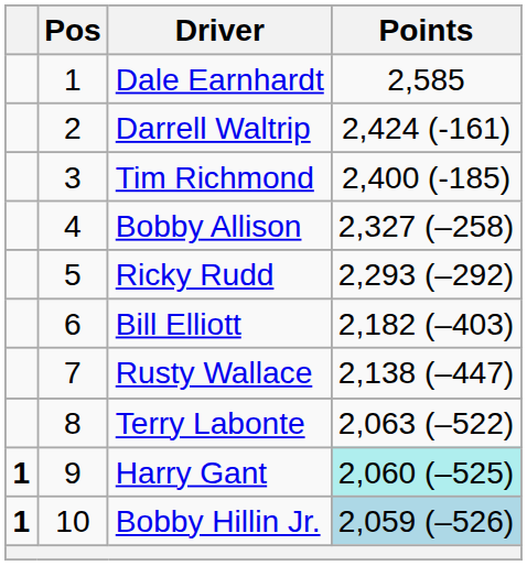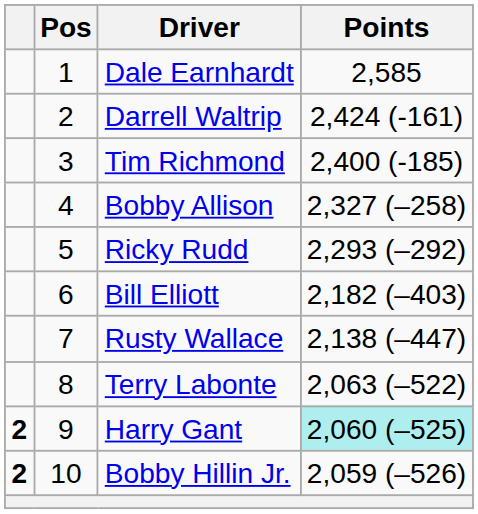 <table class="wikitable" style="font-size: 95%;">
 <tr>
 <th></th>
 <th>Pos</th>
 <th>Driver</th>
 <th>Points</th>
 </tr>
 <tr>
 <td align="left"></td>
 <td style="text-align:center;">1</td>
 <td><a href='#'>Dale Earnhardt</a></td>
 <td style="text-align:center;">2,585</td>
 </tr>
 <tr>
 <td align="left"></td>
 <td style="text-align:center;">2</td>
 <td><a href='#'>Darrell Waltrip</a></td>
 <td style="text-align:center;">2,424 (-161)</td>
 </tr>
 <tr>
 <td align="left"></td>
 <td style="text-align:center;">3</td>
 <td><a href='#'>Tim Richmond</a></td>
 <td style="text-align:center;">2,400 (-185)</td>
 </tr>
 <tr>
 <td align="left"></td>
 <td style="text-align:center;">4</td>
 <td><a href='#'>Bobby Allison</a></td>
 <td style="text-align:center;">2,327 (–258)</td>
 </tr>
 <tr>
 <td align="left"></td>
 <td style="text-align:center;">5</td>
 <td><a href='#'>Ricky Rudd</a></td>
 <td style="text-align:center;">2,293 (–292)</td>
 </tr>
 <tr>
 <td align="left"></td>
 <td style="text-align:center;">6</td>
 <td><a href='#'>Bill Elliott</a></td>
 <td style="text-align:center;">2,182 (–403)</td>
 </tr>
 <tr>
 <td align="left"></td>
 <td style="text-align:center;">7</td>
 <td><a href='#'>Rusty Wallace</a></td>
 <td style="text-align:center;">2,138 (–447)</td>
 </tr>
 <tr>
 <td align="left"></td>
 <td style="text-align:center;">8</td>
 <td><a href='#'>Terry Labonte</a></td>
 <td style="text-align:center;">2,063 (–522)</td>
 </tr>
 <tr>
-<td align="left">  <strong>1</strong></td>
+<td align="left">  <strong>2</strong></td>
 <td style="text-align:center;">9</td>
 <td><a href='#'>Harry Gant</a></td>
 <td style="background: paleturquoise; text-align:center;">2,060 (–525)</td>
 </tr>
 <tr>
-<td align="left">  <strong>1</strong></td>
+<td align="left">  <strong>2</strong></td>
 <td style="text-align:center;">10</td>
 <td><a href='#'>Bobby Hillin Jr.</a></td>
-<td style="background: lightblue; text-align:center;">2,059 (–526)</td>
+<td style="text-align:center;">2,059 (–526)</td>
 </tr>
 <tr class="sortbottom">
 <th colspan="9"></th>
 </tr>
 </table>
